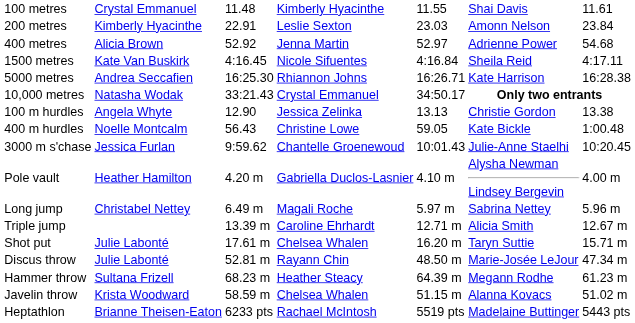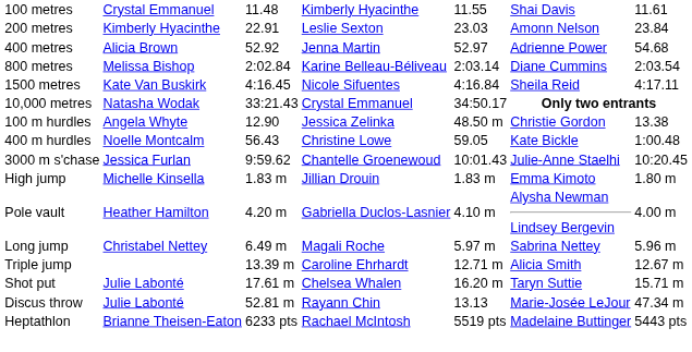 <table>
 <tr>
 <td>100 metres</td>
 <td><a href='#'>Crystal Emmanuel</a></td>
 <td>11.48</td>
 <td><a href='#'>Kimberly Hyacinthe</a></td>
 <td>11.55</td>
 <td><a href='#'>Shai Davis</a></td>
 <td>11.61</td>
 </tr>
 <tr>
 <td>200 metres</td>
 <td><a href='#'>Kimberly Hyacinthe</a></td>
 <td>22.91</td>
 <td><a href='#'>Leslie Sexton</a></td>
 <td>23.03</td>
 <td><a href='#'>Amonn Nelson</a></td>
 <td>23.84</td>
 </tr>
 <tr>
 <td>400 metres</td>
 <td><a href='#'>Alicia Brown</a></td>
 <td>52.92</td>
 <td><a href='#'>Jenna Martin</a></td>
 <td>52.97</td>
 <td><a href='#'>Adrienne Power</a></td>
 <td>54.68</td>
 </tr>
 <tr>
+<td>800 metres</td>
+<td><a href='#'>Melissa Bishop</a></td>
+<td>2:02.84</td>
+<td><a href='#'>Karine Belleau-Béliveau</a></td>
+<td>2:03.14</td>
+<td><a href='#'>Diane Cummins</a></td>
+<td>2:03.54</td>
+</tr>
+<tr>
 <td>1500 metres</td>
 <td><a href='#'>Kate Van Buskirk</a></td>
 <td>4:16.45</td>
 <td><a href='#'>Nicole Sifuentes</a></td>
 <td>4:16.84</td>
 <td><a href='#'>Sheila Reid</a></td>
 <td>4:17.11</td>
-</tr>
-<tr>
-<td>5000 metres</td>
-<td><a href='#'>Andrea Seccafien</a></td>
-<td>16:25.30</td>
-<td><a href='#'>Rhiannon Johns</a></td>
-<td>16:26.71</td>
-<td><a href='#'>Kate Harrison</a></td>
-<td>16:28.38</td>
 </tr>
 <tr>
 <td>10,000 metres</td>
 <td><a href='#'>Natasha Wodak</a></td>
 <td>33:21.43</td>
 <td><a href='#'>Crystal Emmanuel</a></td>
 <td>34:50.17 </td>
 <th colspan=2>Only two entrants</th>
 </tr>
 <tr>
 <td>100 m hurdles</td>
 <td><a href='#'>Angela Whyte</a></td>
 <td>12.90</td>
 <td><a href='#'>Jessica Zelinka</a></td>
-<td>13.13</td>
+<td>48.50 m</td>
 <td><a href='#'>Christie Gordon</a></td>
 <td>13.38</td>
 </tr>
 <tr>
 <td>400 m hurdles</td>
 <td><a href='#'>Noelle Montcalm</a></td>
 <td>56.43</td>
 <td><a href='#'>Christine Lowe</a></td>
 <td>59.05</td>
 <td><a href='#'>Kate Bickle</a></td>
 <td>1:00.48 </td>
 </tr>
 <tr>
 <td>3000 m s'chase</td>
 <td><a href='#'>Jessica Furlan</a></td>
 <td>9:59.62</td>
 <td><a href='#'>Chantelle Groenewoud</a></td>
 <td>10:01.43</td>
 <td><a href='#'>Julie-Anne Staelhi</a></td>
 <td>10:20.45 </td>
+</tr>
+<tr>
+<td>High jump</td>
+<td><a href='#'>Michelle Kinsella</a></td>
+<td>1.83 m</td>
+<td><a href='#'>Jillian Drouin</a></td>
+<td>1.83 m</td>
+<td><a href='#'>Emma Kimoto</a></td>
+<td>1.80 m</td>
 </tr>
 <tr>
 <td>Pole vault</td>
 <td><a href='#'>Heather Hamilton</a></td>
 <td>4.20 m</td>
 <td><a href='#'>Gabriella Duclos-Lasnier</a></td>
 <td>4.10 m</td>
 <td><a href='#'>Alysha Newman</a><hr><a href='#'>Lindsey Bergevin</a></td>
 <td>4.00 m</td>
 </tr>
 <tr>
 <td>Long jump</td>
 <td><a href='#'>Christabel Nettey</a></td>
 <td>6.49 m</td>
 <td><a href='#'>Magali Roche</a></td>
 <td>5.97 m </td>
 <td><a href='#'>Sabrina Nettey</a></td>
 <td>5.96 m</td>
 </tr>
 <tr>
 <td>Triple jump</td>
 <td></td>
 <td>13.39 m</td>
 <td><a href='#'>Caroline Ehrhardt</a></td>
 <td>12.71 m</td>
 <td><a href='#'>Alicia Smith</a></td>
 <td>12.67 m </td>
 </tr>
 <tr>
 <td>Shot put</td>
 <td><a href='#'>Julie Labonté</a></td>
 <td>17.61 m</td>
 <td><a href='#'>Chelsea Whalen</a></td>
 <td>16.20 m</td>
 <td><a href='#'>Taryn Suttie</a></td>
 <td>15.71 m</td>
 </tr>
 <tr>
 <td>Discus throw</td>
 <td><a href='#'>Julie Labonté</a></td>
 <td>52.81 m</td>
 <td><a href='#'>Rayann Chin</a></td>
-<td>48.50 m</td>
+<td>13.13</td>
 <td><a href='#'>Marie-Josée LeJour</a></td>
 <td>47.34 m</td>
-</tr>
-<tr>
-<td>Hammer throw</td>
-<td><a href='#'>Sultana Frizell</a></td>
-<td>68.23 m</td>
-<td><a href='#'>Heather Steacy</a></td>
-<td>64.39 m</td>
-<td><a href='#'>Megann Rodhe</a></td>
-<td>61.23 m</td>
-</tr>
-<tr>
-<td>Javelin throw</td>
-<td><a href='#'>Krista Woodward</a></td>
-<td>58.59 m</td>
-<td><a href='#'>Chelsea Whalen</a></td>
-<td>51.15 m </td>
-<td><a href='#'>Alanna Kovacs</a></td>
-<td>51.02 m</td>
 </tr>
 <tr>
 <td>Heptathlon</td>
 <td><a href='#'>Brianne Theisen-Eaton</a></td>
 <td>6233 pts</td>
 <td><a href='#'>Rachael McIntosh</a></td>
 <td>5519 pts</td>
 <td><a href='#'>Madelaine Buttinger</a></td>
 <td>5443 pts</td>
 </tr>
 </table>
